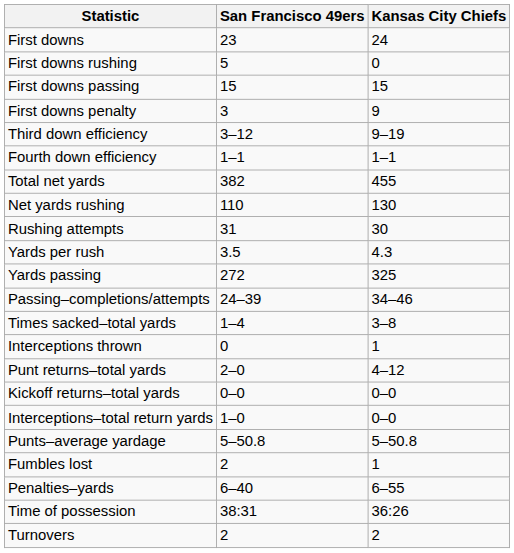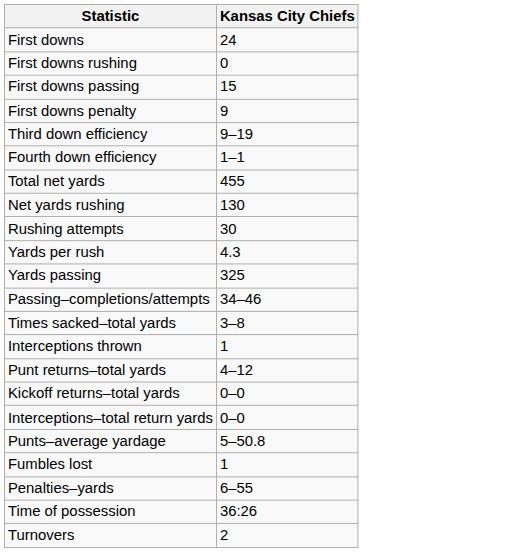 <table class="wikitable">
 <tr>
 <th>Statistic</th>
-<th>San Francisco 49ers</th>
 <th>Kansas City Chiefs</th>
 </tr>
 <tr>
 <td>First downs</td>
-<td>23</td>
 <td>24</td>
 </tr>
 <tr>
 <td>First downs rushing</td>
-<td>5</td>
 <td>0</td>
 </tr>
 <tr>
 <td>First downs passing</td>
 <td>15</td>
-<td>15</td>
 </tr>
 <tr>
 <td>First downs penalty</td>
-<td>3</td>
 <td>9</td>
 </tr>
 <tr>
 <td>Third down efficiency</td>
-<td>3–12</td>
 <td>9–19</td>
 </tr>
 <tr>
 <td>Fourth down efficiency</td>
 <td>1–1</td>
-<td>1–1</td>
 </tr>
 <tr>
 <td>Total net yards</td>
-<td>382</td>
 <td>455</td>
 </tr>
 <tr>
 <td>Net yards rushing</td>
-<td>110</td>
 <td>130</td>
 </tr>
 <tr>
 <td>Rushing attempts</td>
-<td>31</td>
 <td>30</td>
 </tr>
 <tr>
 <td>Yards per rush</td>
-<td>3.5</td>
 <td>4.3</td>
 </tr>
 <tr>
 <td>Yards passing</td>
-<td>272</td>
 <td>325</td>
 </tr>
 <tr>
 <td>Passing–completions/attempts</td>
-<td>24–39</td>
 <td>34–46</td>
 </tr>
 <tr>
 <td>Times sacked–total yards</td>
-<td>1–4</td>
 <td>3–8</td>
 </tr>
 <tr>
 <td>Interceptions thrown</td>
-<td>0</td>
 <td>1</td>
 </tr>
 <tr>
 <td>Punt returns–total yards</td>
-<td>2–0</td>
 <td>4–12</td>
 </tr>
 <tr>
 <td>Kickoff returns–total yards</td>
 <td>0–0</td>
-<td>0–0</td>
 </tr>
 <tr>
 <td>Interceptions–total return yards</td>
-<td>1–0</td>
 <td>0–0</td>
 </tr>
 <tr>
 <td>Punts–average yardage</td>
 <td>5–50.8</td>
-<td>5–50.8</td>
 </tr>
 <tr>
 <td>Fumbles lost</td>
-<td>2</td>
 <td>1</td>
 </tr>
 <tr>
 <td>Penalties–yards</td>
-<td>6–40</td>
 <td>6–55</td>
 </tr>
 <tr>
 <td>Time of possession</td>
-<td>38:31</td>
 <td>36:26</td>
 </tr>
 <tr>
 <td>Turnovers</td>
 <td>2</td>
-<td>2</td>
 </tr>
 </table>
